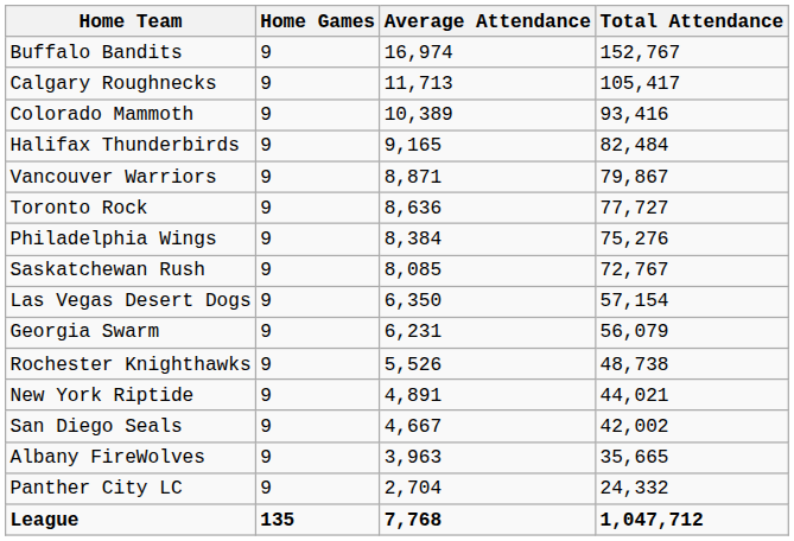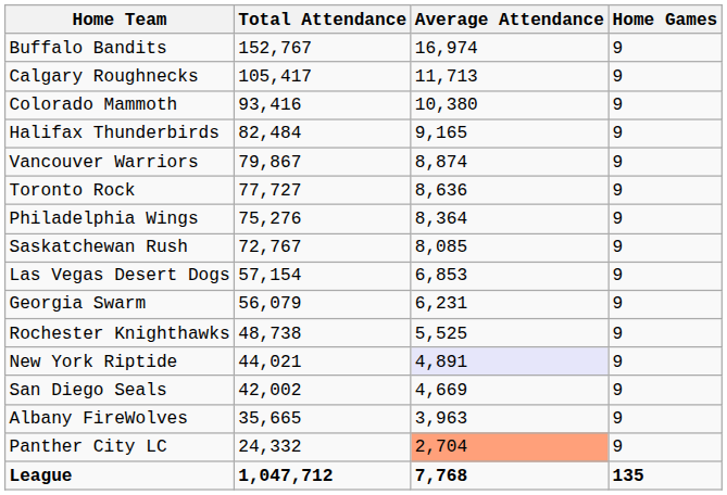 <table class="wikitable sortable">
 <tr>
 <th>Home Team</th>
+<th>Total Attendance</th>
+<th>Average Attendance</th>
 <th>Home Games</th>
-<th>Average Attendance</th>
-<th>Total Attendance</th>
 </tr>
 <tr>
 <td>Buffalo Bandits</td>
+<td>152,767</td>
+<td>16,974</td>
 <td>9</td>
-<td>16,974</td>
-<td>152,767</td>
 </tr>
 <tr>
 <td>Calgary Roughnecks</td>
+<td>105,417</td>
+<td>11,713</td>
 <td>9</td>
-<td>11,713</td>
-<td>105,417</td>
 </tr>
 <tr>
 <td>Colorado Mammoth</td>
+<td>93,416</td>
+<td>10,380</td>
 <td>9</td>
-<td>10,389</td>
-<td>93,416</td>
 </tr>
 <tr>
 <td>Halifax Thunderbirds</td>
+<td>82,484</td>
+<td>9,165</td>
 <td>9</td>
-<td>9,165</td>
-<td>82,484</td>
 </tr>
 <tr>
 <td>Vancouver Warriors</td>
+<td>79,867</td>
+<td>8,874</td>
 <td>9</td>
-<td>8,871</td>
-<td>79,867</td>
 </tr>
 <tr>
 <td>Toronto Rock</td>
+<td>77,727</td>
+<td>8,636</td>
 <td>9</td>
-<td>8,636</td>
-<td>77,727</td>
 </tr>
 <tr>
 <td>Philadelphia Wings</td>
+<td>75,276</td>
+<td>8,364</td>
 <td>9</td>
-<td>8,384</td>
-<td>75,276</td>
 </tr>
 <tr>
 <td>Saskatchewan Rush</td>
+<td>72,767</td>
+<td>8,085</td>
 <td>9</td>
-<td>8,085</td>
-<td>72,767</td>
 </tr>
 <tr>
 <td>Las Vegas Desert Dogs</td>
+<td>57,154</td>
+<td>6,853</td>
 <td>9</td>
-<td>6,350</td>
-<td>57,154</td>
 </tr>
 <tr>
 <td>Georgia Swarm</td>
+<td>56,079</td>
+<td>6,231</td>
 <td>9</td>
-<td>6,231</td>
-<td>56,079</td>
 </tr>
 <tr>
 <td>Rochester Knighthawks</td>
+<td>48,738</td>
+<td>5,525</td>
 <td>9</td>
-<td>5,526</td>
-<td>48,738</td>
 </tr>
 <tr>
 <td>New York Riptide</td>
+<td>44,021</td>
+<td style="background: lavender;">4,891</td>
 <td>9</td>
-<td>4,891</td>
-<td>44,021</td>
 </tr>
 <tr>
 <td>San Diego Seals</td>
+<td>42,002</td>
+<td>4,669</td>
 <td>9</td>
-<td>4,667</td>
-<td>42,002</td>
 </tr>
 <tr>
 <td>Albany FireWolves</td>
+<td>35,665</td>
+<td>3,963</td>
 <td>9</td>
-<td>3,963</td>
-<td>35,665</td>
 </tr>
 <tr>
 <td>Panther City LC</td>
+<td>24,332</td>
+<td style="background: lightsalmon;">2,704</td>
 <td>9</td>
-<td>2,704</td>
-<td>24,332</td>
 </tr>
 <tr class="sortbottom">
 <td><strong>League</strong></td>
+<td><strong>1,047,712</strong></td>
+<td><strong>7,768</strong></td>
 <td><strong>135</strong></td>
-<td><strong>7,768</strong></td>
-<td><strong>1,047,712</strong></td>
 </tr>
 </table>
